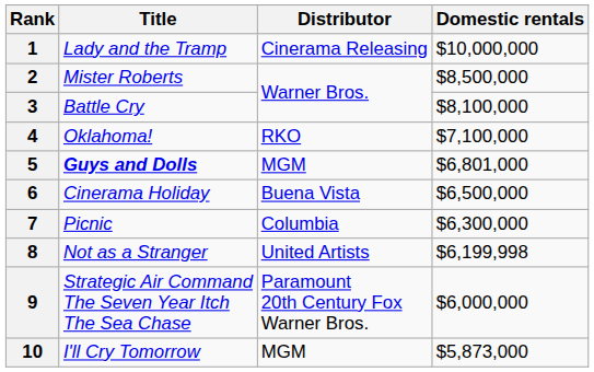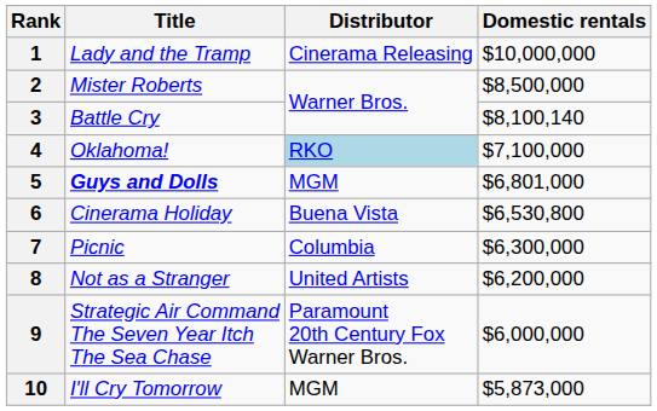 <table class="wikitable sortable" style="margin:auto; margin:auto;">
 <tr>
 <th>Rank</th>
 <th>Title</th>
 <th>Distributor</th>
 <th>Domestic rentals</th>
 </tr>
 <tr>
 <th style="text-align:center;"><strong>1</strong></th>
 <td><em><a href='#'>Lady and the Tramp</a></em></td>
 <td><a href='#'>Cinerama Releasing</a></td>
 <td>$10,000,000</td>
 </tr>
 <tr>
 <th style="text-align:center;"><strong>2</strong></th>
 <td><em><a href='#'>Mister Roberts</a></em></td>
 <td rowspan="2"><a href='#'>Warner Bros.</a></td>
 <td>$8,500,000</td>
 </tr>
 <tr>
 <th style="text-align:center;"><strong>3</strong></th>
 <td><em><a href='#'>Battle Cry</a></em></td>
-<td>$8,100,000</td>
+<td>$8,100,140</td>
 </tr>
 <tr>
 <th style="text-align:center;"><strong>4</strong></th>
 <td><em><a href='#'>Oklahoma!</a></em></td>
-<td><a href='#'>RKO</a></td>
+<td style="background: lightblue;"><a href='#'>RKO</a></td>
 <td>$7,100,000</td>
 </tr>
 <tr>
 <th style="text-align:center;"><strong>5</strong></th>
 <td><strong><em><a href='#'>Guys and Dolls</a></em></strong></td>
 <td><a href='#'>MGM</a></td>
 <td>$6,801,000</td>
 </tr>
 <tr>
 <th style="text-align:center;"><strong>6</strong></th>
 <td><em><a href='#'>Cinerama Holiday</a></em></td>
 <td><a href='#'>Buena Vista</a></td>
-<td>$6,500,000</td>
+<td>$6,530,800</td>
 </tr>
 <tr>
 <th style="text-align:center;"><strong>7</strong></th>
 <td><em><a href='#'>Picnic</a></em></td>
 <td><a href='#'>Columbia</a></td>
 <td>$6,300,000</td>
 </tr>
 <tr>
 <th style="text-align:center;"><strong>8</strong></th>
 <td><em><a href='#'>Not as a Stranger</a></em></td>
 <td><a href='#'>United Artists</a></td>
-<td>$6,199,998</td>
+<td>$6,200,000</td>
 </tr>
 <tr>
 <th style="text-align:center;"><strong>9</strong></th>
 <td><em><a href='#'>Strategic Air Command</a></em><br><em><a href='#'>The Seven Year Itch</a></em><br><em><a href='#'>The Sea Chase</a></em></td>
 <td><a href='#'>Paramount</a><br><a href='#'>20th Century Fox</a><br>Warner Bros.</td>
 <td>$6,000,000</td>
 </tr>
 <tr>
 <th style="text-align:center;"><strong>10</strong></th>
 <td><em><a href='#'>I'll Cry Tomorrow</a></em></td>
 <td>MGM</td>
 <td>$5,873,000</td>
 </tr>
 </table>
